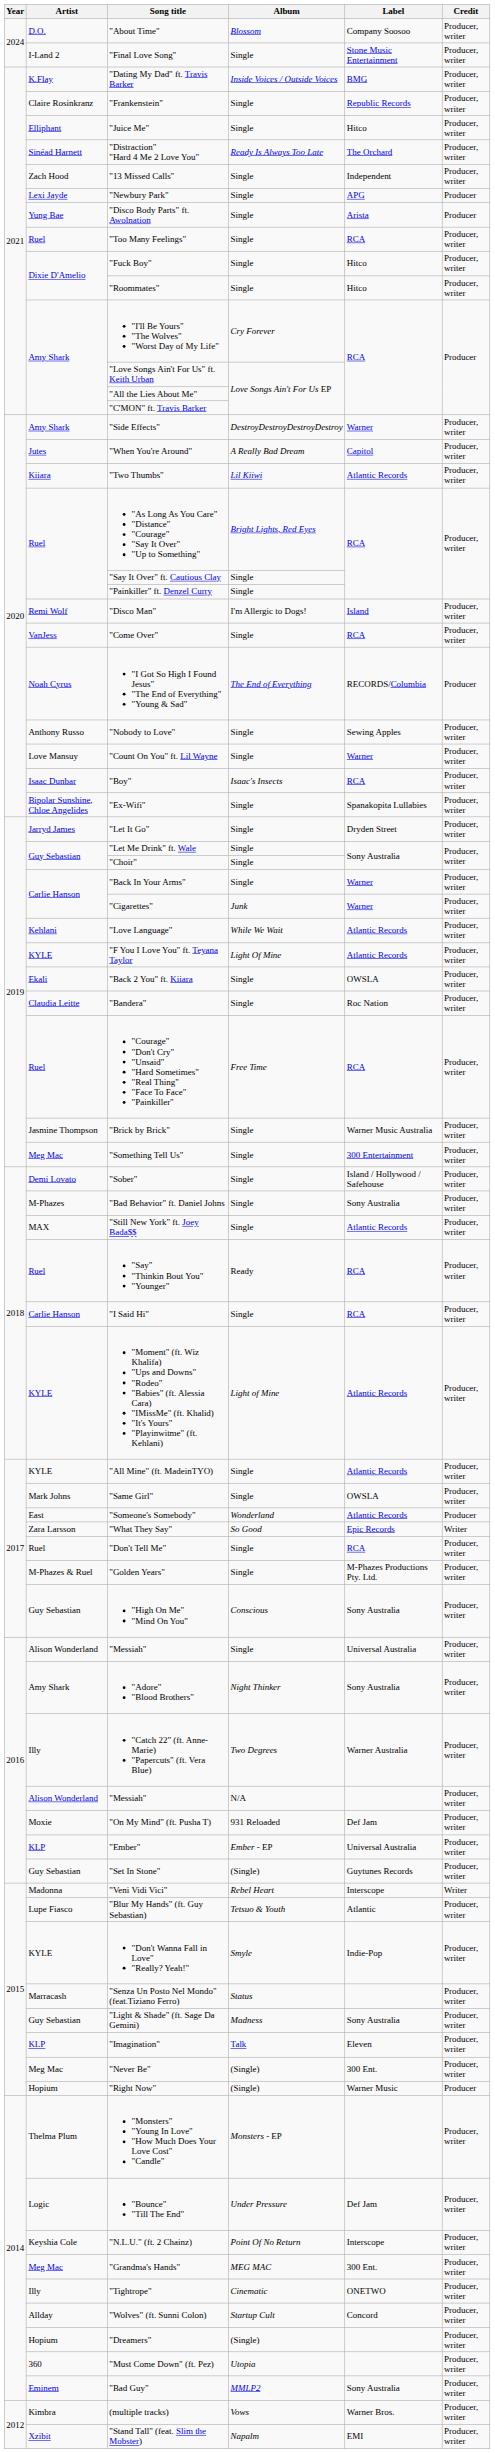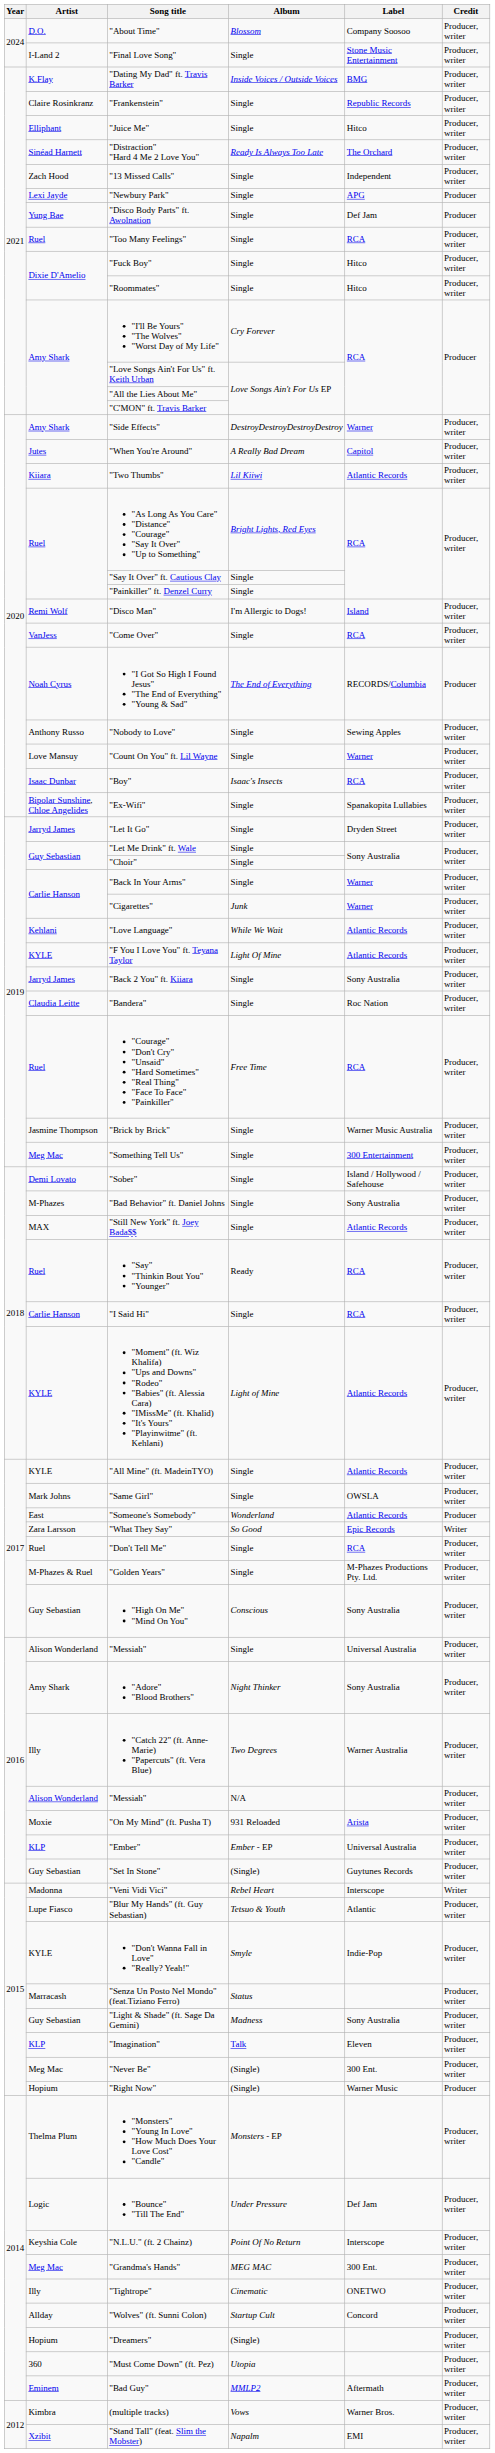 <table class="wikitable">
 <tr>
 <th scope="col">Year</th>
 <th scope="col">Artist</th>
 <th scope="col">Song title</th>
 <th scope="col">Album</th>
 <th scope="col">Label</th>
 <th scope="col">Credit</th>
 </tr>
 <tr>
 <td rowspan="2">2024</td>
 <td><a href='#'>D.O.</a></td>
 <td>"About Time"</td>
 <td><em><a href='#'>Blossom</a></em></td>
 <td>Company Soosoo</td>
 <td>Producer, writer</td>
 </tr>
 <tr>
 <td>I-Land 2</td>
 <td>"Final Love Song"</td>
 <td>Single</td>
 <td><a href='#'>Stone Music Entertainment</a></td>
 <td>Producer, writer</td>
 </tr>
 <tr>
 <td rowspan="14">2021</td>
 <td><a href='#'>K.Flay</a></td>
 <td>"Dating My Dad" ft. <a href='#'>Travis Barker</a></td>
 <td><em><a href='#'>Inside Voices / Outside Voices</a></em></td>
 <td><a href='#'>BMG</a></td>
 <td>Producer, writer</td>
 </tr>
 <tr>
 <td>Claire Rosinkranz</td>
 <td>"Frankenstein"</td>
 <td>Single</td>
 <td><a href='#'>Republic Records</a></td>
 <td>Producer, writer</td>
 </tr>
 <tr>
 <td><a href='#'>Elliphant</a></td>
 <td>"Juice Me"</td>
 <td>Single</td>
 <td>Hitco</td>
 <td>Producer, writer</td>
 </tr>
 <tr>
 <td><a href='#'>Sinéad Harnett</a></td>
 <td>"Distraction"<br>"Hard 4 Me 2 Love You"</td>
 <td><em><a href='#'>Ready Is Always Too Late</a></em></td>
 <td><a href='#'>The Orchard</a></td>
 <td>Producer, writer</td>
 </tr>
 <tr>
 <td>Zach Hood</td>
 <td>"13 Missed Calls"</td>
 <td>Single</td>
 <td>Independent</td>
 <td>Producer, writer</td>
 </tr>
 <tr>
 <td><a href='#'>Lexi Jayde</a></td>
 <td>"Newbury Park"</td>
 <td>Single</td>
 <td><a href='#'>APG</a></td>
 <td>Producer</td>
 </tr>
 <tr>
 <td><a href='#'>Yung Bae</a></td>
 <td>"Disco Body Parts" ft. <a href='#'>Awolnation</a></td>
 <td>Single</td>
-<td><a href='#'>Arista</a></td>
+<td>Def Jam</td>
 <td>Producer</td>
 </tr>
 <tr>
 <td><a href='#'>Ruel</a></td>
 <td>"Too Many Feelings"</td>
 <td>Single</td>
 <td><a href='#'>RCA</a></td>
 <td>Producer, writer</td>
 </tr>
 <tr>
 <td rowspan="2"><a href='#'>Dixie D'Amelio</a></td>
 <td>"Fuck Boy"</td>
 <td>Single</td>
 <td>Hitco</td>
 <td>Producer, writer</td>
 </tr>
 <tr>
 <td>"Roommates"</td>
 <td>Single</td>
 <td>Hitco</td>
 <td>Producer, writer</td>
 </tr>
 <tr>
 <td rowspan="4"><a href='#'>Amy Shark</a></td>
 <td><br><ul><li>"I'll Be Yours"</li><li>"The Wolves"</li><li>"Worst Day of My Life"</li></ul></td>
 <td><em>Cry Forever</em></td>
 <td rowspan="4"><a href='#'>RCA</a></td>
 <td rowspan="4">Producer</td>
 </tr>
 <tr>
 <td>"Love Songs Ain't For Us" ft. <a href='#'>Keith Urban</a></td>
 <td rowspan="3"><em>Love Songs Ain't For Us</em> EP</td>
 </tr>
 <tr>
 <td>"All the Lies About Me"</td>
 </tr>
 <tr>
 <td>"C'MON" ft. <a href='#'>Travis Barker</a></td>
 </tr>
 <tr>
 <td rowspan="13">2020</td>
 <td><a href='#'>Amy Shark</a></td>
 <td>"Side Effects"</td>
 <td><em>DestroyDestroyDestroyDestroy</em></td>
 <td><a href='#'>Warner</a></td>
 <td>Producer, writer</td>
 </tr>
 <tr>
 <td><a href='#'>Jutes</a></td>
 <td>"When You're Around"</td>
 <td><em>A Really Bad Dream</em></td>
 <td><a href='#'>Capitol</a></td>
 <td>Producer, writer</td>
 </tr>
 <tr>
 <td><a href='#'>Kiiara</a></td>
 <td>"Two Thumbs"</td>
 <td><em><a href='#'>Lil Kiiwi</a></em></td>
 <td><a href='#'>Atlantic Records</a></td>
 <td>Producer, writer</td>
 </tr>
 <tr>
 <td rowspan="3"><a href='#'>Ruel</a></td>
 <td><br><ul><li>"As Long As You Care"</li><li>"Distance"</li><li>"Courage"</li><li>"Say It Over"</li><li>"Up to Something"</li></ul></td>
 <td><em><a href='#'>Bright Lights, Red Eyes</a></em></td>
 <td rowspan="3"><a href='#'>RCA</a></td>
 <td rowspan="3">Producer, writer</td>
 </tr>
 <tr>
 <td>"Say It Over" ft. <a href='#'>Cautious Clay</a></td>
 <td>Single</td>
 </tr>
 <tr>
 <td>"Painkiller" ft. <a href='#'>Denzel Curry</a></td>
 <td>Single</td>
 </tr>
 <tr>
 <td><a href='#'>Remi Wolf</a></td>
 <td>"Disco Man"</td>
 <td>I'm Allergic to Dogs!</td>
 <td><a href='#'>Island</a></td>
 <td>Producer, writer</td>
 </tr>
 <tr>
 <td><a href='#'>VanJess</a></td>
 <td>"Come Over"</td>
 <td>Single</td>
 <td><a href='#'>RCA</a></td>
 <td>Producer, writer</td>
 </tr>
 <tr>
 <td><a href='#'>Noah Cyrus</a></td>
 <td><br><ul><li>"I Got So High I Found Jesus"</li><li>"The End of Everything"</li><li>"Young & Sad"</li></ul></td>
 <td><em><a href='#'>The End of Everything</a></em></td>
 <td>RECORDS/<a href='#'>Columbia</a></td>
 <td>Producer</td>
 </tr>
 <tr>
 <td>Anthony Russo</td>
 <td>"Nobody to Love"</td>
 <td>Single</td>
 <td>Sewing Apples</td>
 <td>Producer, writer</td>
 </tr>
 <tr>
 <td>Love Mansuy</td>
 <td>"Count On You" ft. <a href='#'>Lil Wayne</a></td>
 <td>Single</td>
 <td><a href='#'>Warner</a></td>
 <td>Producer, writer</td>
 </tr>
 <tr>
 <td><a href='#'>Isaac Dunbar</a></td>
 <td>"Boy"</td>
 <td><em>Isaac's Insects</em></td>
 <td><a href='#'>RCA</a></td>
 <td>Producer, writer</td>
 </tr>
 <tr>
 <td><a href='#'>Bipolar Sunshine</a>, <a href='#'>Chloe Angelides</a></td>
 <td>"Ex-Wifi"</td>
 <td>Single</td>
 <td>Spanakopita Lullabies</td>
 <td>Producer, writer</td>
 </tr>
 <tr>
 <td rowspan="12">2019</td>
 <td><a href='#'>Jarryd James</a></td>
 <td>"Let It Go"</td>
 <td>Single</td>
 <td>Dryden Street</td>
 <td>Producer, writer</td>
 </tr>
 <tr>
 <td rowspan="2"><a href='#'>Guy Sebastian</a></td>
 <td>"Let Me Drink" ft. <a href='#'>Wale</a></td>
 <td>Single</td>
 <td rowspan="2">Sony Australia</td>
 <td rowspan="2">Producer, writer</td>
 </tr>
 <tr>
 <td>"Choir"</td>
 <td>Single</td>
 </tr>
 <tr>
 <td rowspan="2"><a href='#'>Carlie Hanson</a></td>
 <td>"Back In Your Arms"</td>
 <td>Single</td>
 <td><a href='#'>Warner</a></td>
 <td>Producer, writer</td>
 </tr>
 <tr>
 <td>"Cigarettes"</td>
 <td><em>Junk</em></td>
 <td><a href='#'>Warner</a></td>
 <td>Producer, writer</td>
 </tr>
 <tr>
 <td><a href='#'>Kehlani</a></td>
 <td>"Love Language"</td>
 <td><em>While We Wait</em></td>
 <td><a href='#'>Atlantic Records</a></td>
 <td>Producer, writer</td>
 </tr>
 <tr>
 <td><a href='#'>KYLE</a></td>
 <td>"F You I Love You" ft. <a href='#'>Teyana Taylor</a></td>
 <td><em>Light Of Mine</em></td>
 <td><a href='#'>Atlantic Records</a></td>
 <td>Producer, writer</td>
 </tr>
 <tr>
-<td><a href='#'>Ekali</a></td>
+<td><a href='#'>Jarryd James</a></td>
 <td>"Back 2 You" ft. <a href='#'>Kiiara</a></td>
 <td>Single</td>
-<td>OWSLA</td>
+<td>Sony Australia</td>
 <td>Producer, writer</td>
 </tr>
 <tr>
 <td><a href='#'>Claudia Leitte</a></td>
 <td>"Bandera"</td>
 <td>Single</td>
 <td>Roc Nation</td>
 <td>Producer, writer</td>
 </tr>
 <tr>
 <td><a href='#'>Ruel</a></td>
 <td><br><ul><li>"Courage"</li><li>"Don't Cry"</li><li>"Unsaid"</li><li>"Hard Sometimes"</li><li>"Real Thing"</li><li>"Face To Face"</li><li>"Painkiller"</li></ul></td>
 <td><em>Free Time</em></td>
 <td><a href='#'>RCA</a></td>
 <td>Producer, writer</td>
 </tr>
 <tr>
 <td>Jasmine Thompson</td>
 <td>"Brick by Brick"</td>
 <td>Single</td>
 <td>Warner Music Australia</td>
 <td>Producer, writer</td>
 </tr>
 <tr>
 <td><a href='#'>Meg Mac</a></td>
 <td>"Something Tell Us"</td>
 <td>Single</td>
 <td><a href='#'>300 Entertainment</a></td>
 <td>Producer, writer</td>
 </tr>
 <tr>
 <td rowspan="6">2018</td>
 <td><a href='#'>Demi Lovato</a></td>
 <td>"Sober"</td>
 <td>Single</td>
 <td>Island / Hollywood / Safehouse</td>
 <td>Producer, writer</td>
 </tr>
 <tr>
 <td>M-Phazes</td>
 <td>"Bad Behavior" ft. Daniel Johns</td>
 <td>Single</td>
 <td>Sony Australia</td>
 <td>Producer, writer</td>
 </tr>
 <tr>
 <td>MAX</td>
 <td>"Still New York" ft. <a href='#'>Joey Bada$$</a></td>
 <td>Single</td>
 <td><a href='#'>Atlantic Records</a></td>
 <td>Producer, writer</td>
 </tr>
 <tr>
 <td><a href='#'>Ruel</a></td>
 <td><br><ul><li>"Say"</li><li>"Thinkin Bout You"</li><li>"Younger"</li></ul></td>
 <td>Ready</td>
 <td><a href='#'>RCA</a></td>
 <td>Producer, writer</td>
 </tr>
 <tr>
 <td><a href='#'>Carlie Hanson</a></td>
 <td>"I Said Hi"</td>
 <td>Single</td>
 <td><a href='#'>RCA</a></td>
 <td>Producer, writer</td>
 </tr>
 <tr>
 <td><a href='#'>KYLE</a></td>
 <td><br><ul><li>"Moment" (ft. Wiz Khalifa)</li><li>"Ups and Downs"</li><li>"Rodeo"</li><li>"Babies" (ft. Alessia Cara)</li><li>"IMissMe" (ft. Khalid)</li><li>"It's Yours"</li><li>"Playinwitme" (ft. Kehlani)</li></ul></td>
 <td><em>Light of Mine</em></td>
 <td><a href='#'>Atlantic Records</a></td>
 <td>Producer, writer</td>
 </tr>
 <tr>
 <td rowspan="7">2017</td>
 <td>KYLE</td>
 <td>"All Mine" (ft. MadeinTYO)</td>
 <td>Single</td>
 <td><a href='#'>Atlantic Records</a></td>
 <td>Producer, writer</td>
 </tr>
 <tr>
 <td>Mark Johns</td>
 <td>"Same Girl"</td>
 <td>Single</td>
 <td>OWSLA</td>
 <td>Producer, writer</td>
 </tr>
 <tr>
 <td>East</td>
 <td>"Someone's Somebody"</td>
 <td><em>Wonderland</em></td>
 <td><a href='#'>Atlantic Records</a></td>
 <td>Producer</td>
 </tr>
 <tr>
 <td>Zara Larsson</td>
 <td>"What They Say"</td>
 <td><em>So Good</em></td>
 <td><a href='#'>Epic Records</a></td>
 <td>Writer</td>
 </tr>
 <tr>
 <td>Ruel</td>
 <td>"Don't Tell Me"</td>
 <td>Single</td>
 <td><a href='#'>RCA</a></td>
 <td>Producer, writer</td>
 </tr>
 <tr>
 <td>M-Phazes & Ruel</td>
 <td>"Golden Years"</td>
 <td>Single</td>
 <td>M-Phazes Productions Pty. Ltd.</td>
 <td>Producer, writer</td>
 </tr>
 <tr>
 <td>Guy Sebastian</td>
 <td><br><ul><li>"High On Me"</li><li>"Mind On You"</li></ul></td>
 <td><em>Conscious</em></td>
 <td>Sony Australia</td>
 <td>Producer, writer</td>
 </tr>
 <tr>
 <td rowspan="7">2016</td>
 <td>Alison Wonderland</td>
 <td>"Messiah"</td>
 <td>Single</td>
 <td>Universal Australia</td>
 <td>Producer, writer</td>
 </tr>
 <tr>
 <td>Amy Shark</td>
 <td><br><ul><li>"Adore"</li><li>"Blood Brothers"</li></ul></td>
 <td><em>Night Thinker</em></td>
 <td>Sony Australia</td>
 <td>Producer, writer</td>
 </tr>
 <tr>
 <td>Illy</td>
 <td><br><ul><li>"Catch 22" (ft. Anne-Marie)</li><li>"Papercuts" (ft. Vera Blue)</li></ul></td>
 <td><em>Two Degrees</em></td>
 <td>Warner Australia</td>
 <td>Producer, writer</td>
 </tr>
 <tr>
 <td><a href='#'>Alison Wonderland</a></td>
 <td>"Messiah"</td>
 <td>N/A</td>
 <td></td>
 <td>Producer, writer</td>
 </tr>
 <tr>
 <td>Moxie</td>
 <td>"On My Mind" (ft. Pusha T)</td>
 <td>931 Reloaded</td>
-<td>Def Jam</td>
+<td><a href='#'>Arista</a></td>
 <td>Producer, writer</td>
 </tr>
 <tr>
 <td><a href='#'>KLP</a></td>
 <td>"Ember"</td>
 <td><em>Ember</em> - EP</td>
 <td>Universal Australia</td>
 <td>Producer, writer</td>
 </tr>
 <tr>
 <td>Guy Sebastian</td>
 <td>"Set In Stone"</td>
 <td>(Single)</td>
 <td>Guytunes Records</td>
 <td>Producer, writer</td>
 </tr>
 <tr>
 <td rowspan="8">2015</td>
 <td>Madonna</td>
 <td>"Veni Vidi Vici"</td>
 <td><em>Rebel Heart</em></td>
 <td>Interscope</td>
 <td>Writer</td>
 </tr>
 <tr>
 <td>Lupe Fiasco</td>
 <td>"Blur My Hands" (ft. Guy Sebastian)</td>
 <td><em>Tetsuo & Youth</em></td>
 <td>Atlantic</td>
 <td>Producer, writer</td>
 </tr>
 <tr>
 <td>KYLE</td>
 <td><br><ul><li>"Don't Wanna Fall in Love"</li><li>"Really? Yeah!"</li></ul></td>
 <td><em>Smyle</em></td>
 <td>Indie-Pop</td>
 <td>Producer, writer</td>
 </tr>
 <tr>
 <td>Marracash</td>
 <td>"Senza Un Posto Nel Mondo" (feat.Tiziano Ferro)</td>
 <td><em>Status</em></td>
 <td></td>
 <td>Producer, writer</td>
 </tr>
 <tr>
 <td>Guy Sebastian</td>
 <td>"Light & Shade" (ft. Sage Da Gemini)</td>
 <td><em>Madness</em></td>
 <td>Sony Australia</td>
 <td>Producer, writer</td>
 </tr>
 <tr>
 <td><a href='#'>KLP</a></td>
 <td>"Imagination"</td>
 <td><a href='#'>Talk</a></td>
 <td>Eleven</td>
 <td>Producer, writer</td>
 </tr>
 <tr>
 <td>Meg Mac</td>
 <td>"Never Be"</td>
 <td>(Single)</td>
 <td>300 Ent.</td>
 <td>Producer, writer</td>
 </tr>
 <tr>
 <td>Hopium</td>
 <td>"Right Now"</td>
 <td>(Single)</td>
 <td>Warner Music</td>
 <td>Producer</td>
 </tr>
 <tr>
 <td rowspan="9">2014</td>
 <td>Thelma Plum</td>
 <td><br><ul><li>"Monsters"</li><li>"Young In Love"</li><li>"How Much Does Your Love Cost"</li><li>"Candle"</li></ul></td>
 <td><em>Monsters</em> - EP</td>
 <td></td>
 <td>Producer, writer</td>
 </tr>
 <tr>
 <td>Logic</td>
 <td><br><ul><li>"Bounce"</li><li>"Till The End"</li></ul></td>
 <td><em>Under Pressure</em></td>
 <td>Def Jam</td>
 <td>Producer, writer</td>
 </tr>
 <tr>
 <td>Keyshia Cole</td>
 <td>"N.L.U." (ft. 2 Chainz)</td>
 <td><em>Point Of No Return</em></td>
 <td>Interscope</td>
 <td>Producer, writer</td>
 </tr>
 <tr>
 <td><a href='#'>Meg Mac</a></td>
 <td>"Grandma's Hands"</td>
 <td><em>MEG MAC</em></td>
 <td>300 Ent.</td>
 <td>Producer, writer</td>
 </tr>
 <tr>
 <td>Illy</td>
 <td>"Tightrope"</td>
 <td><em>Cinematic</em></td>
 <td>ONETWO</td>
 <td>Producer, writer</td>
 </tr>
 <tr>
 <td>Allday</td>
 <td>"Wolves" (ft. Sunni Colon)</td>
 <td><em>Startup Cult</em></td>
 <td>Concord</td>
 <td>Producer, writer</td>
 </tr>
 <tr>
 <td>Hopium</td>
 <td>"Dreamers"</td>
 <td>(Single)</td>
 <td></td>
 <td>Producer, writer</td>
 </tr>
 <tr>
 <td>360</td>
 <td>"Must Come Down" (ft. Pez)</td>
 <td><em>Utopia</em></td>
 <td></td>
 <td>Producer, writer</td>
 </tr>
 <tr>
 <td><a href='#'>Eminem</a></td>
 <td>"Bad Guy"</td>
 <td><em><a href='#'>MMLP2</a></em></td>
-<td>Sony Australia</td>
+<td>Aftermath</td>
 <td>Producer, writer</td>
 </tr>
 <tr>
 <td rowspan="2">2012</td>
 <td>Kimbra</td>
 <td>(multiple tracks)</td>
 <td><em>Vows</em></td>
 <td>Warner Bros.</td>
 <td>Producer, writer</td>
 </tr>
 <tr>
 <td><a href='#'>Xzibit</a></td>
 <td>"Stand Tall" (feat. <a href='#'>Slim the Mobster</a>)</td>
 <td><em>Napalm</em></td>
 <td>EMI</td>
 <td>Producer, writer</td>
 </tr>
 </table>
